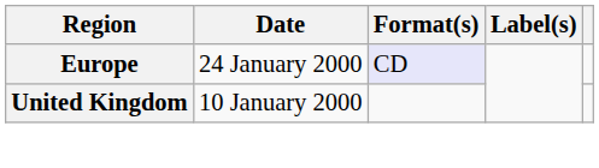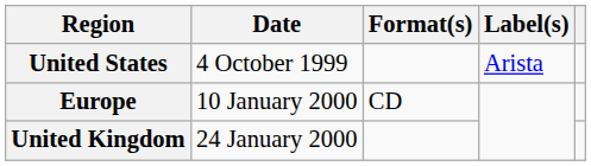 <table class="wikitable plainrowheaders">
 <tr>
 <th scope="col">Region</th>
 <th scope="col">Date</th>
 <th scope="col">Format(s)</th>
 <th scope="col">Label(s)</th>
 <th scope="col"></th>
 </tr>
 <tr>
+<th scope="row">United States</th>
+<td>4 October 1999</td>
+<td></td>
+<td><a href='#'>Arista</a></td>
+<td align="center"></td>
+</tr>
+<tr>
 <th scope="row">Europe</th>
-<td>24 January 2000</td>
-<td style="background: lavender;">CD</td>
+<td>10 January 2000</td>
+<td>CD</td>
 <td rowspan="2"></td>
 <td align="center"></td>
 </tr>
 <tr>
 <th scope="row">United Kingdom</th>
-<td>10 January 2000</td>
+<td>24 January 2000</td>
 <td></td>
 <td align="center"></td>
 </tr>
 </table>
